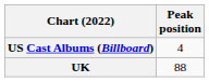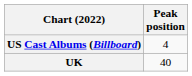 <table class="wikitable sortable plainrowheaders" style="text-align:center">
 <tr>
 <th>Chart (2022)</th>
 <th>Peak<br>position</th>
 </tr>
 <tr>
 <th scope="row">US <a href='#'>Cast Albums</a> (<em><a href='#'>Billboard</a></em>)</th>
 <td>4</td>
 </tr>
 <tr>
 <th scope="row">UK</th>
-<td>88</td>
+<td>40</td>
 </tr>
 </table>
